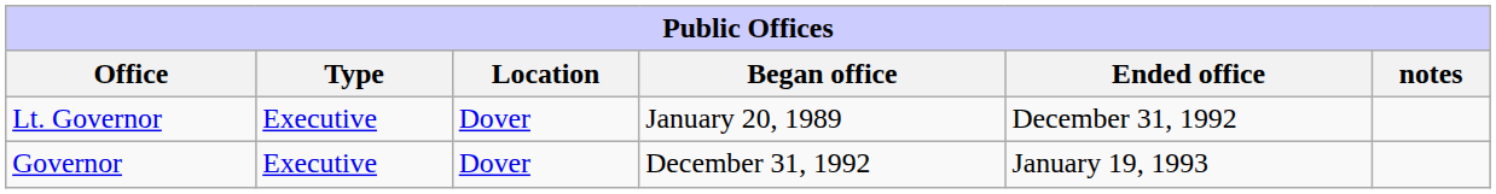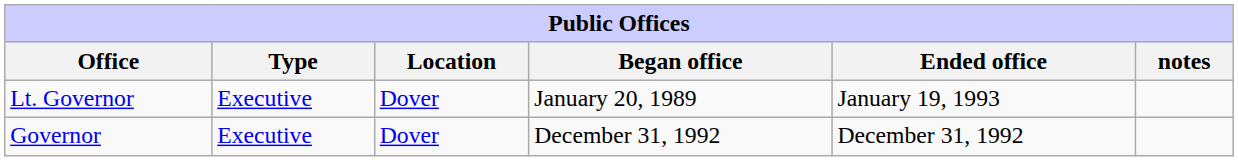 <table class=wikitable style="width: 94%" style="text-align: center;" align="center">
 <tr bgcolor=#cccccc>
 <th colspan=7 style="background: #ccccff;">Public Offices</th>
 </tr>
 <tr>
 <th><strong>Office</strong></th>
 <th><strong>Type</strong></th>
 <th><strong>Location</strong></th>
 <th><strong>Began office</strong></th>
 <th><strong>Ended office</strong></th>
 <th><strong>notes</strong></th>
 </tr>
 <tr>
 <td><a href='#'>Lt. Governor</a></td>
 <td><a href='#'>Executive</a></td>
 <td><a href='#'>Dover</a></td>
 <td>January 20, 1989</td>
-<td>December 31, 1992</td>
+<td>January 19, 1993</td>
 <td></td>
 </tr>
 <tr>
 <td><a href='#'>Governor</a></td>
 <td><a href='#'>Executive</a></td>
 <td><a href='#'>Dover</a></td>
 <td>December 31, 1992</td>
-<td>January 19, 1993</td>
+<td>December 31, 1992</td>
 <td></td>
 </tr>
 </table>
